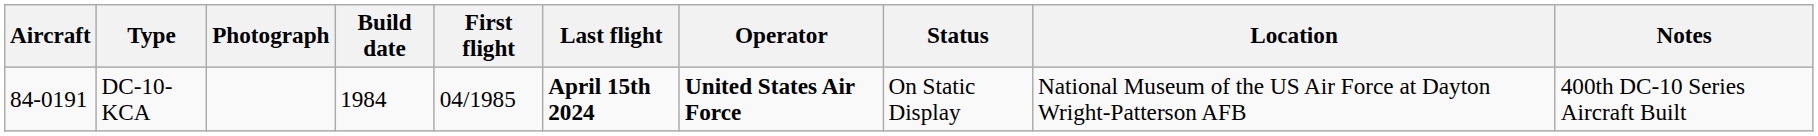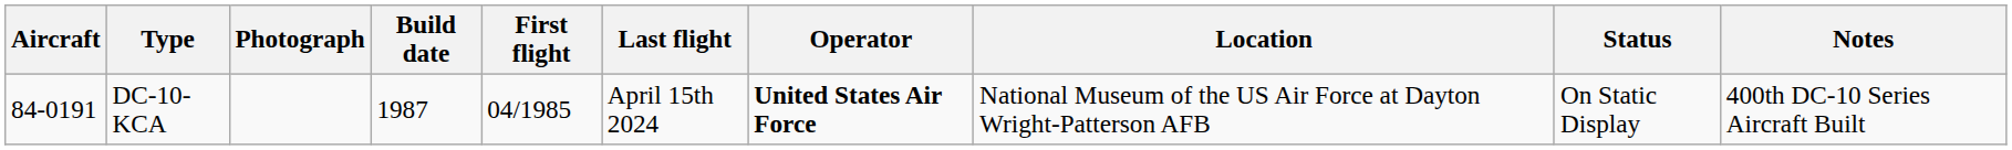 <table class="wikitable">
 <tr>
 <th>Aircraft</th>
 <th>Type</th>
 <th>Photograph</th>
 <th>Build date</th>
 <th>First flight</th>
 <th>Last flight</th>
 <th>Operator</th>
+<th>Location</th>
 <th>Status</th>
-<th>Location</th>
 <th>Notes</th>
 </tr>
 <tr>
 <td>84-0191</td>
 <td>DC-10-KCA</td>
 <td></td>
-<td>1984</td>
+<td>1987</td>
 <td>04/1985</td>
-<td><strong>April 15th 2024</strong></td>
+<td>April 15th 2024</td>
 <td><strong>United States Air Force</strong></td>
+<td>National Museum of the US Air Force at Dayton Wright-Patterson AFB  </td>
 <td>On Static Display</td>
-<td>National Museum of the US Air Force at Dayton Wright-Patterson AFB  </td>
 <td>400th DC-10 Series Aircraft Built</td>
 </tr>
 </table>
